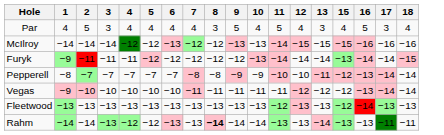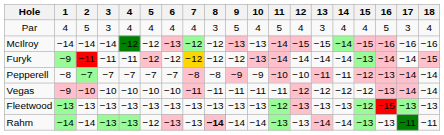 <table class="wikitable" style="text-align:center; font-size:100%;">
 <tr>
 <th>Hole</th>
 <th>1</th>
 <th>2</th>
 <th>3</th>
 <th>4</th>
 <th>5</th>
 <th>6</th>
 <th>7</th>
 <th>8</th>
 <th>9</th>
 <th>10</th>
 <th>11</th>
 <th>12</th>
 <th>13</th>
+<th>14</th>
 <th>15</th>
 <th>16</th>
 <th>17</th>
 <th>18</th>
 </tr>
 <tr>
 <td>Par</td>
 <td>4</td>
 <td>5</td>
 <td>3</td>
 <td>4</td>
 <td>4</td>
 <td>4</td>
 <td>4</td>
 <td>3</td>
 <td>5</td>
 <td>4</td>
 <td>5</td>
 <td>4</td>
 <td>3</td>
 <td>4</td>
+<td>4</td>
 <td>5</td>
 <td>3</td>
 <td>4</td>
 </tr>
 <tr>
 <td align=left> McIlroy</td>
 <td>−14</td>
 <td>−14</td>
 <td>−14</td>
 <td style="background: Green;">−12</td>
 <td>−12</td>
 <td style="background: Pink;">−13</td>
 <td style="background:PaleGreen;">−12</td>
 <td>−12</td>
 <td style="background: Pink;">−13</td>
 <td>−13</td>
 <td style="background: Pink;">−14</td>
 <td style="background: Pink;">−15</td>
 <td>−15</td>
+<td style="background:PaleGreen;">−14</td>
 <td style="background: Pink;">−15</td>
 <td style="background: Pink;">−16</td>
 <td>−16</td>
 <td>−16</td>
 </tr>
 <tr>
 <td align=left> Furyk</td>
 <td style="background:PaleGreen;">−9</td>
 <td style="background: Red;">−11</td>
 <td>−11</td>
 <td>−11</td>
 <td style="background: Pink;">−12</td>
 <td>−12</td>
-<td>−12</td>
+<td style="background: gold;">−12</td>
 <td>−12</td>
 <td>−12</td>
 <td style="background: Pink;">−13</td>
 <td style="background: Pink;">−14</td>
+<td>−14</td>
 <td>−14</td>
 <td>−14</td>
 <td style="background:PaleGreen;">−13</td>
 <td style="background: Pink;">−14</td>
 <td>−14</td>
 <td style="background: Pink;">−15</td>
 </tr>
 <tr>
 <td align=left> Pepperell</td>
 <td>−8</td>
 <td style="background:PaleGreen;">−7</td>
 <td>−7</td>
 <td>−7</td>
 <td>−7</td>
 <td>−7</td>
 <td style="background: Pink;">−8</td>
 <td>−8</td>
 <td style="background: Pink;">−9</td>
 <td>−9</td>
 <td style="background: Pink;">−10</td>
 <td>−10</td>
 <td style="background: Pink;">−11</td>
+<td>−11</td>
 <td style="background: Pink;">−12</td>
 <td style="background: Pink;">−13</td>
 <td style="background: Pink;">−14</td>
 <td>−14</td>
 </tr>
 <tr>
 <td align=left> Vegas</td>
 <td style="background: Pink;">−9</td>
 <td style="background: Pink;">−10</td>
 <td>−10</td>
 <td>−10</td>
 <td>−10</td>
 <td>−10</td>
 <td style="background: Pink;">−11</td>
 <td>−11</td>
 <td>−11</td>
 <td>−11</td>
 <td>−11</td>
 <td style="background: Pink;">−12</td>
 <td>−12</td>
 <td>−12</td>
+<td>−12</td>
 <td style="background: Pink;">−13</td>
 <td style="background: Pink;">−14</td>
 <td>−14</td>
 </tr>
 <tr>
 <td align=left> Fleetwood</td>
 <td style="background:PaleGreen;">−13</td>
 <td>−13</td>
 <td>−13</td>
 <td>−13</td>
 <td>−13</td>
 <td>−13</td>
 <td>−13</td>
 <td>−13</td>
 <td>−13</td>
 <td>−13</td>
 <td style="background:PaleGreen;">−12</td>
 <td style="background:Pink;">−13</td>
 <td>−13</td>
+<td>−13</td>
 <td style="background:PaleGreen;">−12</td>
-<td style="background:Red;">−14</td>
+<td style="background:Red;">−15</td>
 <td style="background:PaleGreen;">−13</td>
 <td>−13</td>
 </tr>
 <tr>
 <td align=left> Rahm</td>
 <td style="background:PaleGreen;">−14</td>
 <td>−14</td>
 <td style="background:PaleGreen;">−13</td>
-<td style="background:PaleGreen;">−12</td>
+<td style="background:PaleGreen;">−13</td>
 <td>−12</td>
 <td style="background: Pink;">−13</td>
 <td>−13</td>
 <td style="background: Pink;"><strong>−14</strong></td>
 <td>−14</td>
 <td>−14</td>
 <td style="background:PaleGreen;">−13</td>
 <td>−13</td>
 <td style="background: Pink;">−14</td>
+<td>−14</td>
 <td style="background:PaleGreen;">−13</td>
 <td>−13</td>
 <td style="background: Green;">−11</td>
 <td>−11</td>
 </tr>
 </table>
